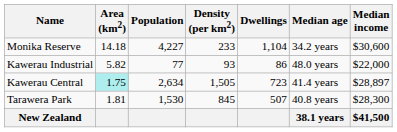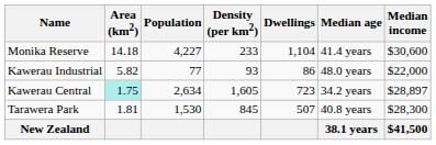 <table class="wikitable">
 <tr>
 <th>Name</th>
 <th>Area<br>(km<sup>2</sup>)</th>
 <th>Population</th>
 <th>Density<br>(per km<sup>2</sup>)</th>
 <th>Dwellings</th>
 <th>Median age</th>
 <th>Median<br>income</th>
 </tr>
 <tr>
 <td>Monika Reserve</td>
 <td style="text-align:right;">14.18</td>
 <td style="text-align:right;">4,227</td>
 <td style="text-align:right;">233</td>
 <td style="text-align:right;">1,104</td>
-<td>34.2 years</td>
+<td>41.4 years</td>
 <td>$30,600</td>
 </tr>
 <tr>
 <td>Kawerau Industrial</td>
 <td style="text-align:right;">5.82</td>
 <td style="text-align:right;">77</td>
 <td style="text-align:right;">93</td>
 <td style="text-align:right;">86</td>
 <td>48.0 years</td>
 <td>$22,000</td>
 </tr>
 <tr>
 <td>Kawerau Central</td>
 <td style="background: paleturquoise; text-align:right;">1.75</td>
 <td style="text-align:right;">2,634</td>
-<td style="text-align:right;">1,505</td>
+<td style="text-align:right;">1,605</td>
 <td style="text-align:right;">723</td>
-<td>41.4 years</td>
+<td>34.2 years</td>
 <td>$28,897</td>
 </tr>
 <tr>
 <td>Tarawera Park</td>
 <td style="text-align:right;">1.81</td>
 <td style="text-align:right;">1,530</td>
 <td style="text-align:right;">845</td>
 <td style="text-align:right;">507</td>
 <td>40.8 years</td>
 <td>$28,300</td>
 </tr>
 <tr>
 <th>New Zealand</th>
 <th></th>
 <th></th>
 <th></th>
 <th></th>
 <th>38.1 years</th>
 <th style="text-align:left;">$41,500</th>
 </tr>
 </table>
